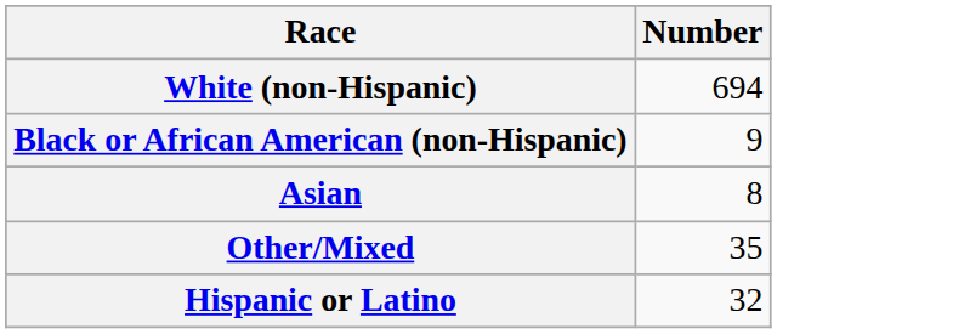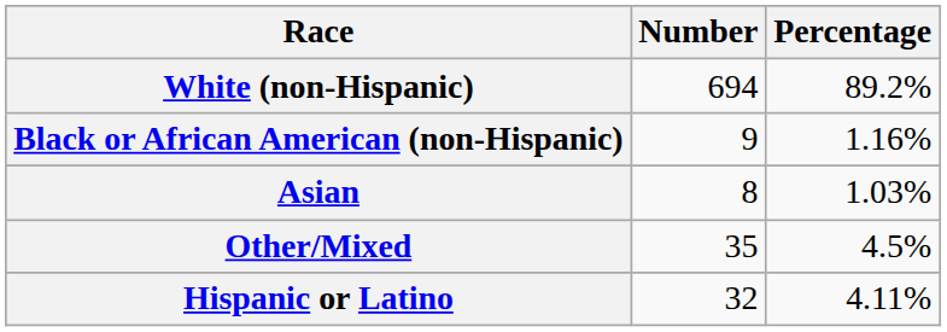 <table class="wikitable" style="text-align:right">
 <tr>
 <th scope="col">Race</th>
 <th scope="col">Number</th>
+<th scope="col">Percentage</th>
 </tr>
 <tr>
 <th scope="row"><a href='#'>White</a> (non-Hispanic)</th>
 <td>694</td>
+<td>89.2%</td>
 </tr>
 <tr>
 <th scope="row"><a href='#'>Black or African American</a> (non-Hispanic)</th>
 <td>9</td>
+<td>1.16%</td>
 </tr>
 <tr>
 <th scope="row"><a href='#'>Asian</a></th>
 <td>8</td>
+<td>1.03%</td>
 </tr>
 <tr>
 <th scope="row"><a href='#'>Other/Mixed</a></th>
 <td>35</td>
+<td>4.5%</td>
 </tr>
 <tr>
 <th scope="row"><a href='#'>Hispanic</a> or <a href='#'>Latino</a></th>
 <td>32</td>
+<td>4.11%</td>
 </tr>
 </table>
